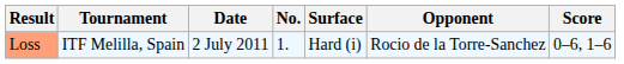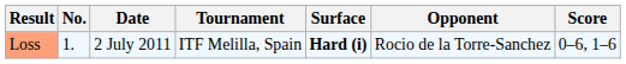 <table class="wikitable" style="font-size:97%;">
 <tr bgcolor="#eeeeee">
 <th>Result</th>
+<th>No.</th>
+<th>Date</th>
 <th>Tournament</th>
-<th>Date</th>
-<th>No.</th>
 <th>Surface</th>
 <th>Opponent</th>
 <th>Score</th>
 </tr>
 <tr bgcolor="#f0f8ff">
 <td bgcolor="FFA07A">Loss</td>
+<td>1.</td>
+<td>2 July 2011</td>
 <td>ITF Melilla, Spain</td>
-<td>2 July 2011</td>
-<td>1.</td>
-<td>Hard (i)</td>
+<td><strong>Hard (i)</strong></td>
 <td> Rocio de la Torre-Sanchez</td>
 <td>0–6, 1–6</td>
 </tr>
 </table>
